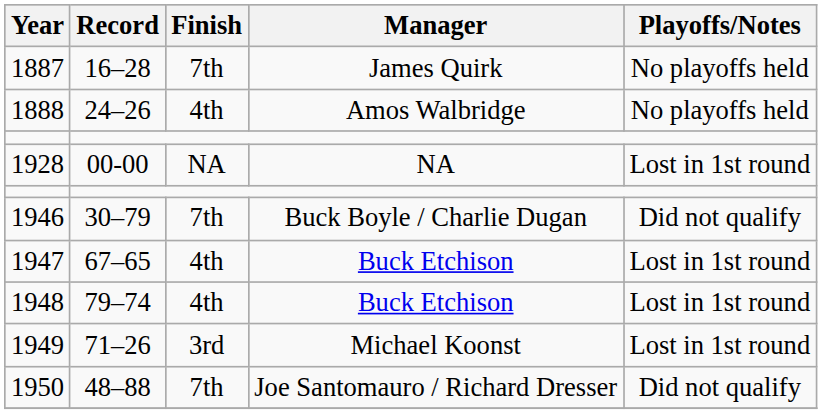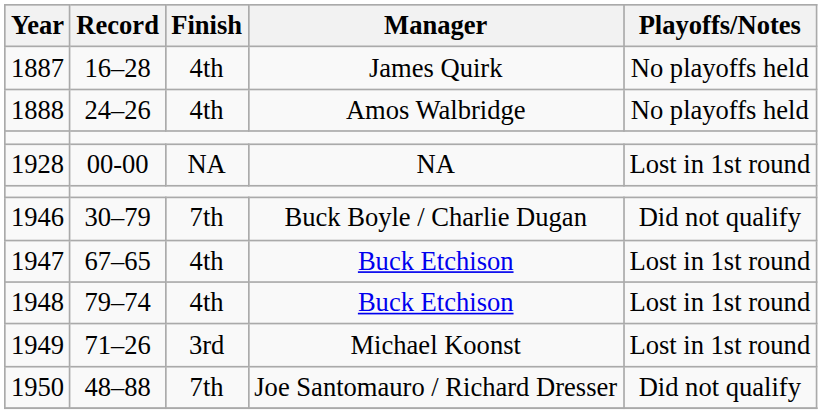 <table class="wikitable" style="text-align:center">
 <tr>
 <th>Year</th>
 <th>Record</th>
 <th>Finish</th>
 <th>Manager</th>
 <th>Playoffs/Notes</th>
 </tr>
 <tr>
 <td>1887</td>
 <td>16–28</td>
-<td>7th</td>
+<td>4th</td>
 <td>James Quirk</td>
 <td>No playoffs held</td>
 </tr>
 <tr>
 <td>1888</td>
 <td>24–26</td>
 <td>4th</td>
 <td>Amos Walbridge</td>
 <td>No playoffs held</td>
 </tr>
 <tr>
 <td></td>
 </tr>
 <tr>
 <td>1928</td>
 <td>00-00</td>
 <td>NA</td>
 <td>NA</td>
 <td>Lost in 1st round</td>
 </tr>
 <tr>
 <td></td>
 </tr>
 <tr>
 <td>1946</td>
 <td>30–79</td>
 <td>7th</td>
 <td>Buck Boyle / Charlie Dugan</td>
 <td>Did not qualify</td>
 </tr>
 <tr>
 <td>1947</td>
 <td>67–65</td>
 <td>4th</td>
 <td><a href='#'>Buck Etchison</a></td>
 <td>Lost in 1st round</td>
 </tr>
 <tr>
 <td>1948</td>
 <td>79–74</td>
 <td>4th</td>
 <td><a href='#'>Buck Etchison</a></td>
 <td>Lost in 1st round</td>
 </tr>
 <tr>
 <td>1949</td>
 <td>71–26</td>
 <td>3rd</td>
 <td>Michael Koonst</td>
 <td>Lost in 1st round</td>
 </tr>
 <tr>
 <td>1950</td>
 <td>48–88</td>
 <td>7th</td>
 <td>Joe Santomauro / Richard Dresser</td>
 <td>Did not qualify</td>
 </tr>
 <tr>
 </tr>
 </table>
